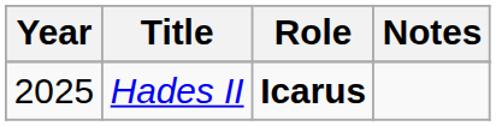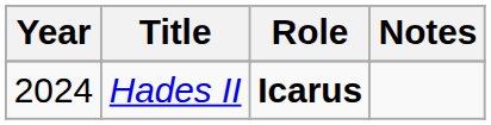 <table class="wikitable sortable">
 <tr>
 <th>Year</th>
 <th>Title</th>
 <th>Role</th>
 <th class="unsortable">Notes</th>
 </tr>
 <tr>
 </tr>
 <tr>
-<td>2025</td>
+<td>2024</td>
 <td><em><a href='#'>Hades II</a></em></td>
 <td><strong>Icarus</strong></td>
 <td></td>
 </tr>
 </table>
